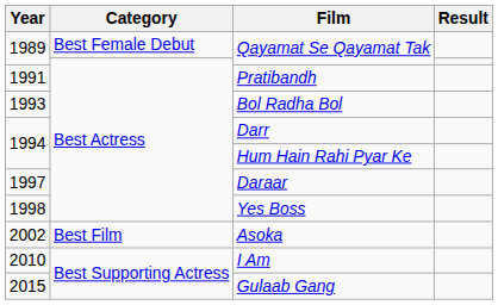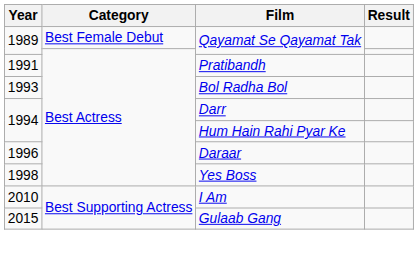 <table class="wikitable" style="font-size: 90%;">
 <tr>
 <th>Year</th>
 <th>Category</th>
 <th>Film</th>
 <th>Result</th>
 </tr>
 <tr>
 <td rowspan="2">1989</td>
 <td><a href='#'>Best Female Debut</a></td>
 <td rowspan="2"><em><a href='#'>Qayamat Se Qayamat Tak</a></em></td>
 <td></td>
 </tr>
 <tr>
 <td rowspan="7"><a href='#'>Best Actress</a></td>
 <td></td>
 </tr>
 <tr>
 <td>1991</td>
 <td><em><a href='#'>Pratibandh</a></em></td>
 <td></td>
 </tr>
 <tr>
 <td>1993</td>
 <td><em><a href='#'>Bol Radha Bol</a></em></td>
 <td></td>
 </tr>
 <tr>
 <td rowspan="2">1994</td>
 <td><em><a href='#'>Darr</a></em></td>
 <td></td>
 </tr>
 <tr>
 <td><em><a href='#'>Hum Hain Rahi Pyar Ke</a></em></td>
 <td></td>
 </tr>
 <tr>
-<td>1997</td>
+<td>1996</td>
 <td><em><a href='#'>Daraar</a></em></td>
 <td></td>
 </tr>
 <tr>
 <td>1998</td>
 <td><em><a href='#'>Yes Boss</a></em></td>
-<td></td>
-</tr>
-<tr>
-<td>2002</td>
-<td><a href='#'>Best Film</a></td>
-<td><em><a href='#'>Asoka</a></em></td>
 <td></td>
 </tr>
 <tr>
 <td>2010</td>
 <td rowspan="2"><a href='#'>Best Supporting Actress</a></td>
 <td><em><a href='#'>I Am</a></em></td>
 <td></td>
 </tr>
 <tr>
 <td>2015</td>
 <td><em><a href='#'>Gulaab Gang</a></em></td>
 <td></td>
 </tr>
 </table>
